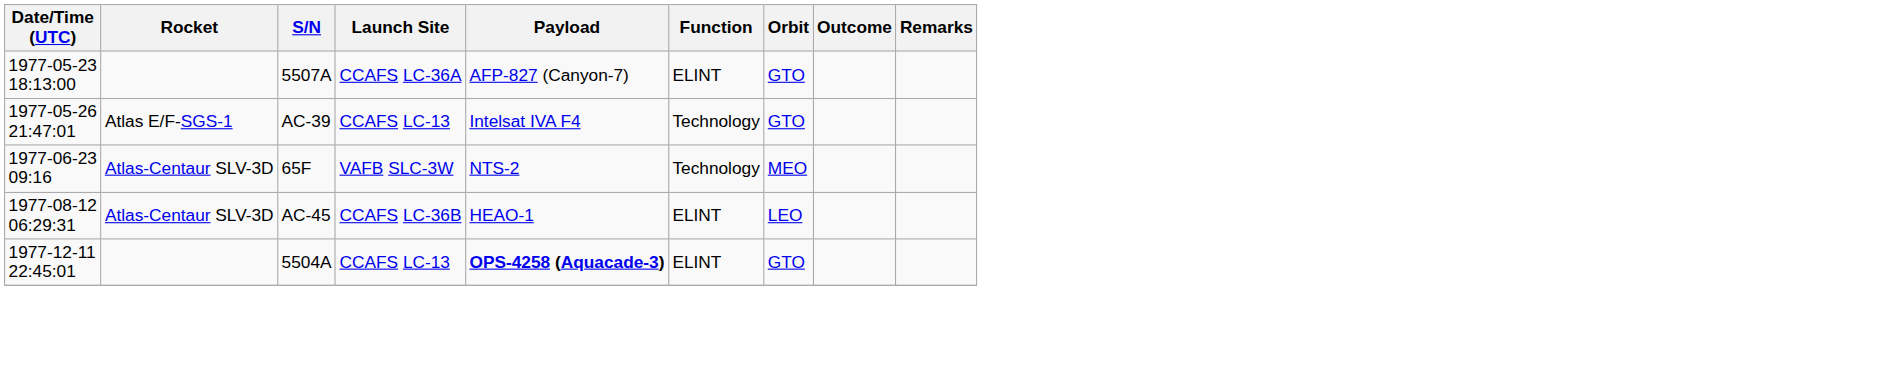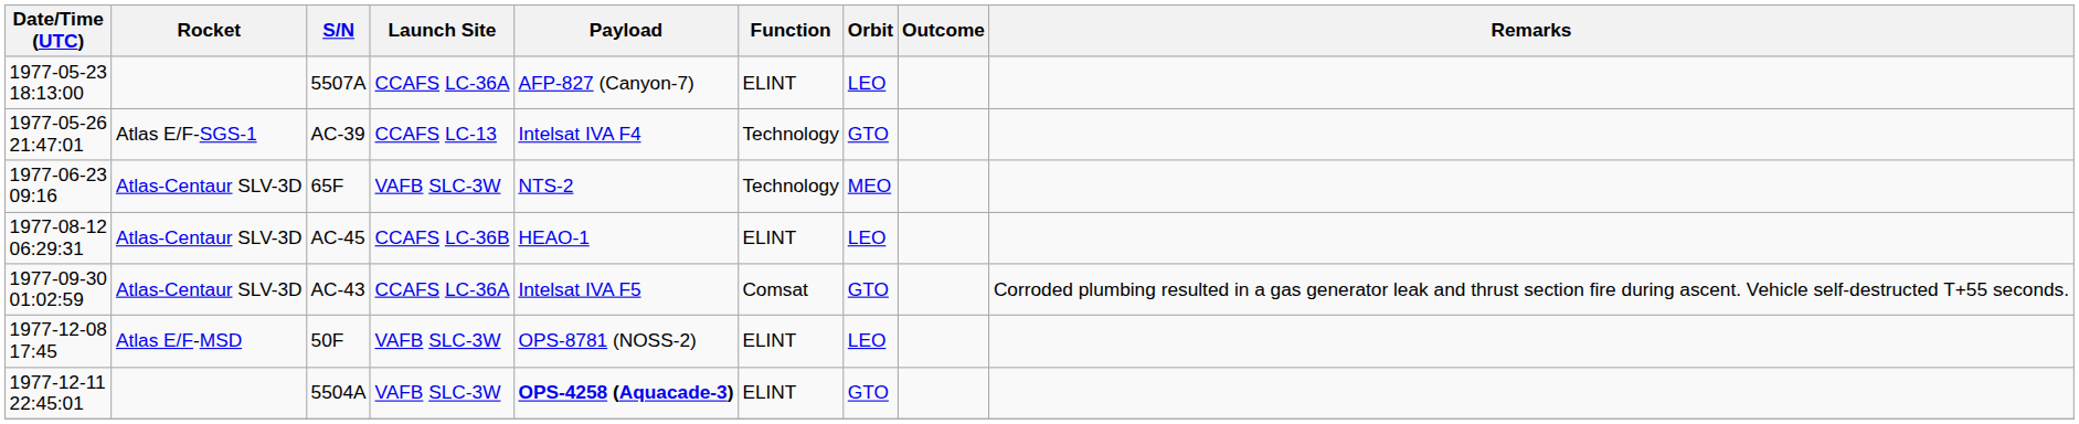 <table class="wikitable" style="margin: 1em 1em 1em 0";>
 <tr>
 <th>Date/Time<br>(<a href='#'>UTC</a>)</th>
 <th>Rocket</th>
 <th><a href='#'>S/N</a></th>
 <th>Launch Site</th>
 <th>Payload</th>
 <th>Function</th>
 <th>Orbit</th>
 <th>Outcome</th>
 <th>Remarks</th>
 </tr>
 <tr>
 <td>1977-05-23<br>18:13:00</td>
 <td></td>
 <td>5507A</td>
 <td><a href='#'>CCAFS</a> <a href='#'>LC-36A</a></td>
 <td><a href='#'>AFP-827</a> (Canyon-7)</td>
 <td>ELINT</td>
-<td><a href='#'>GTO</a></td>
+<td><a href='#'>LEO</a></td>
 <td></td>
 <td></td>
 </tr>
 <tr>
 <td>1977-05-26<br>21:47:01</td>
 <td>Atlas E/F-<a href='#'>SGS-1</a></td>
 <td>AC-39</td>
 <td><a href='#'>CCAFS</a> <a href='#'>LC-13</a></td>
 <td><a href='#'>Intelsat IVA F4</a></td>
 <td>Technology</td>
 <td><a href='#'>GTO</a></td>
 <td></td>
 <td></td>
 </tr>
 <tr>
 <td>1977-06-23<br>09:16</td>
 <td><a href='#'>Atlas-Centaur</a> SLV-3D</td>
 <td>65F</td>
 <td><a href='#'>VAFB</a> <a href='#'>SLC-3W</a></td>
 <td><a href='#'>NTS-2</a></td>
 <td>Technology</td>
 <td><a href='#'>MEO</a></td>
 <td></td>
 <td></td>
 </tr>
 <tr>
 <td>1977-08-12<br>06:29:31</td>
 <td><a href='#'>Atlas-Centaur</a> SLV-3D</td>
 <td>AC-45</td>
 <td><a href='#'>CCAFS</a> <a href='#'>LC-36B</a></td>
 <td><a href='#'>HEAO-1</a></td>
 <td>ELINT</td>
 <td><a href='#'>LEO</a></td>
 <td></td>
 <td></td>
 </tr>
 <tr>
+<td>1977-09-30<br>01:02:59</td>
+<td><a href='#'>Atlas-Centaur</a> SLV-3D</td>
+<td>AC-43</td>
+<td><a href='#'>CCAFS</a> <a href='#'>LC-36A</a></td>
+<td><a href='#'>Intelsat IVA F5</a></td>
+<td>Comsat</td>
+<td><a href='#'>GTO</a></td>
+<td></td>
+<td>Corroded plumbing resulted in a gas generator leak and thrust section fire during ascent. Vehicle self-destructed T+55 seconds.</td>
+</tr>
+<tr>
+<td>1977-12-08<br>17:45</td>
+<td><a href='#'>Atlas E/F</a>-<a href='#'>MSD</a></td>
+<td>50F</td>
+<td><a href='#'>VAFB</a> <a href='#'>SLC-3W</a></td>
+<td><a href='#'>OPS-8781</a> (NOSS-2)</td>
+<td>ELINT</td>
+<td><a href='#'>LEO</a></td>
+<td></td>
+<td></td>
+</tr>
+<tr>
 <td>1977-12-11<br>22:45:01</td>
 <td></td>
 <td>5504A</td>
-<td><a href='#'>CCAFS</a> <a href='#'>LC-13</a></td>
+<td><a href='#'>VAFB</a> <a href='#'>SLC-3W</a></td>
 <td><strong><a href='#'>OPS-4258</a> (<a href='#'>Aquacade-3</a>)</strong></td>
 <td>ELINT</td>
 <td><a href='#'>GTO</a></td>
 <td></td>
 <td></td>
 </tr>
 <tr>
 </tr>
 </table>
